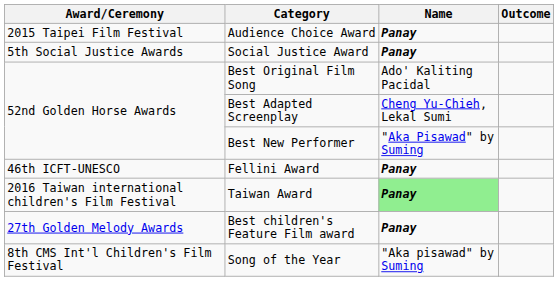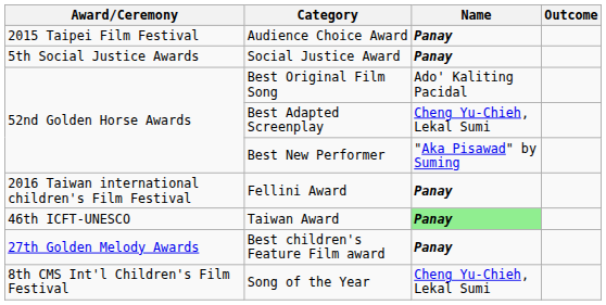 <table class="wikitable">
 <tr>
 <th><strong>Award/Ceremony</strong></th>
 <th><strong>Category</strong></th>
 <th><strong>Name</strong></th>
 <th><strong>Outcome</strong></th>
 </tr>
 <tr>
 <td>2015 Taipei Film Festival</td>
 <td>Audience Choice Award</td>
 <td><strong><em>Panay</em></strong></td>
 <td></td>
 </tr>
 <tr>
 <td>5th Social Justice Awards</td>
 <td>Social Justice Award  </td>
 <td><strong><em>Panay</em></strong></td>
 <td></td>
 </tr>
 <tr>
 <td rowspan="3">52nd Golden Horse Awards</td>
 <td>Best Original Film Song</td>
 <td>Ado' Kaliting Pacidal</td>
 <td></td>
 </tr>
 <tr>
 <td>Best Adapted Screenplay</td>
 <td><a href='#'>Cheng Yu-Chieh</a>, Lekal Sumi</td>
 <td></td>
 </tr>
 <tr>
 <td>Best New Performer</td>
 <td>"<a href='#'>Aka Pisawad</a>" by <a href='#'>Suming</a></td>
 <td></td>
 </tr>
 <tr>
-<td>46th ICFT-UNESCO</td>
+<td>2016 Taiwan international children's Film Festival</td>
 <td>Fellini Award</td>
 <td><strong><em>Panay</em></strong></td>
 <td></td>
 </tr>
 <tr>
-<td>2016 Taiwan international children's Film Festival</td>
+<td>46th ICFT-UNESCO</td>
 <td>Taiwan Award </td>
 <td style="background: lightgreen;"><strong><em>Panay</em></strong></td>
 <td></td>
 </tr>
 <tr>
 <td><a href='#'>27th Golden Melody Awards</a></td>
 <td>Best children's Feature Film award </td>
 <td><strong><em>Panay</em></strong></td>
 <td></td>
 </tr>
 <tr>
 <td>8th CMS Int'l Children's Film Festival</td>
 <td>Song of the Year</td>
-<td>"Aka pisawad" by <a href='#'>Suming</a></td>
+<td><a href='#'>Cheng Yu-Chieh</a>, Lekal Sumi</td>
 <td></td>
 </tr>
 </table>
